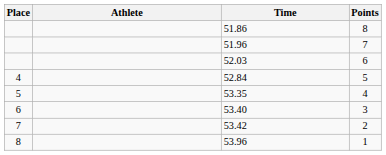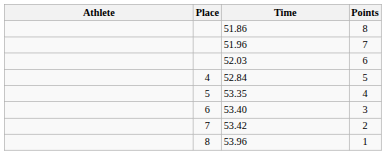 <table class=wikitable>
 <tr>
+<th style="width:18em">Athlete</th>
 <th>Place</th>
-<th style="width:18em">Athlete</th>
 <th style="width:12em">Time</th>
 <th>Points</th>
 </tr>
 <tr>
+<td></td>
 <td align=center></td>
-<td></td>
 <td>51.86</td>
 <td align=center>8</td>
 </tr>
 <tr>
+<td></td>
 <td align=center></td>
-<td></td>
 <td>51.96</td>
 <td align=center>7</td>
 </tr>
 <tr>
+<td></td>
 <td align=center></td>
-<td></td>
 <td>52.03</td>
 <td align=center>6</td>
 </tr>
 <tr>
+<td></td>
 <td align=center>4</td>
-<td></td>
 <td>52.84</td>
 <td align=center>5</td>
 </tr>
 <tr>
+<td></td>
 <td align=center>5</td>
-<td></td>
 <td>53.35</td>
 <td align=center>4</td>
 </tr>
 <tr>
+<td></td>
 <td align=center>6</td>
-<td></td>
 <td>53.40</td>
 <td align=center>3</td>
 </tr>
 <tr>
+<td></td>
 <td align=center>7</td>
-<td></td>
 <td>53.42</td>
 <td align=center>2</td>
 </tr>
 <tr>
+<td></td>
 <td align=center>8</td>
-<td></td>
 <td>53.96</td>
 <td align=center>1</td>
 </tr>
 </table>
